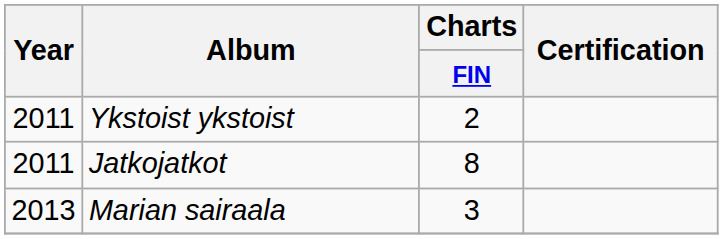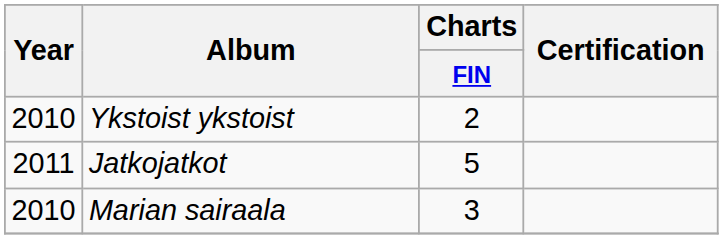 <table class="wikitable">
 <tr>
 <th align="center" rowspan="2">Year</th>
 <th align="center" rowspan="2" width="180">Album</th>
 <th align="center" colspan="1">Charts</th>
 <th align="center" rowspan="2" width="100">Certification</th>
 </tr>
 <tr>
 <th width="20"><small><a href='#'>FIN</a></small><br></th>
 </tr>
 <tr>
-<td align="center">2011</td>
+<td align="center">2010</td>
 <td><em>Ykstoist ykstoist</em></td>
 <td align="center">2</td>
 <td align="center"></td>
 </tr>
 <tr>
 <td align="center">2011</td>
 <td><em>Jatkojatkot</em></td>
-<td align="center">8</td>
+<td align="center">5</td>
 <td align="center"></td>
 </tr>
 <tr>
-<td align="center">2013</td>
+<td align="center">2010</td>
 <td><em>Marian sairaala</em></td>
 <td align="center">3</td>
 <td align="center"></td>
 </tr>
 <tr>
 </tr>
 </table>
